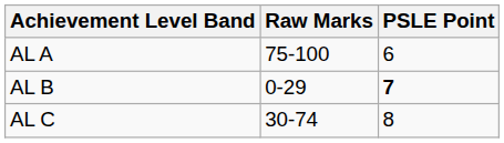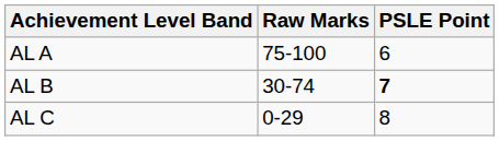 <table class="wikitable">
 <tr>
 <th>Achievement Level Band</th>
 <th>Raw Marks</th>
 <th>PSLE Point</th>
 </tr>
 <tr>
 <td>AL A</td>
 <td>75-100</td>
 <td>6</td>
 </tr>
 <tr>
 <td>AL B</td>
-<td>0-29</td>
+<td>30-74</td>
 <td><strong>7</strong></td>
 </tr>
 <tr>
 <td>AL C</td>
-<td>30-74</td>
+<td>0-29</td>
 <td>8</td>
 </tr>
 </table>
